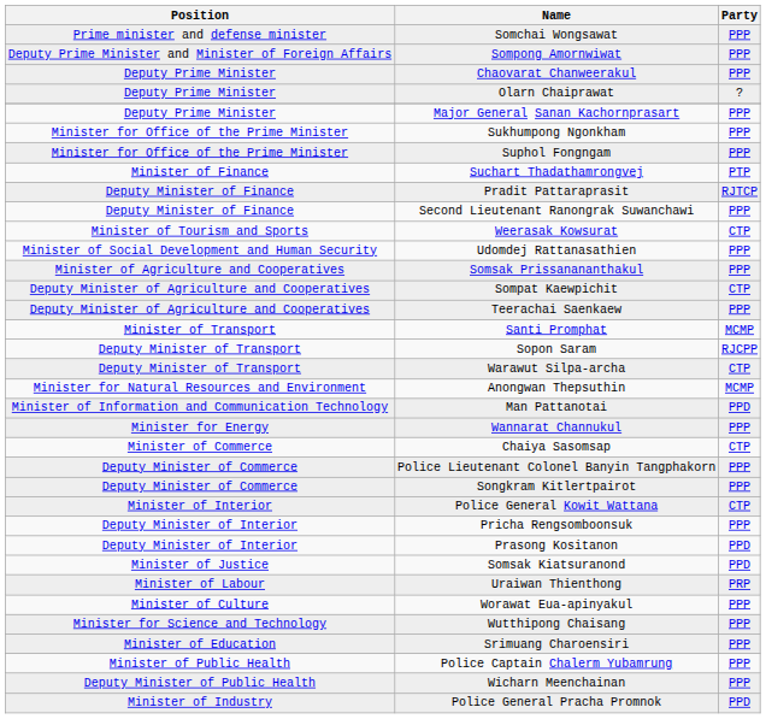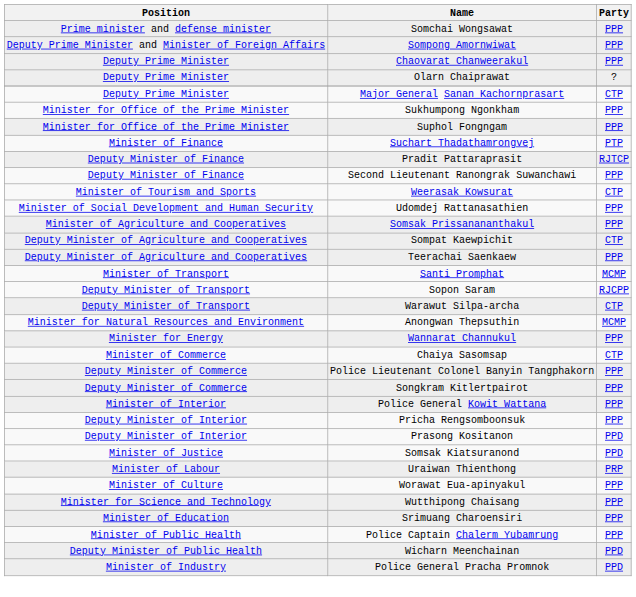 <table class="wikitable sortable collapsible collapsed" style="text-align: center">
 <tr>
 <th>Position</th>
 <th>Name</th>
 <th>Party</th>
 </tr>
 <tr bgcolor="#EEEEEE">
 <td><a href='#'>Prime minister</a> and <a href='#'>defense minister</a></td>
 <td>Somchai Wongsawat</td>
 <td><a href='#'>PPP</a></td>
 </tr>
 <tr bgcolor="#EEEEEE">
 <td><a href='#'>Deputy Prime Minister</a> and  <a href='#'>Minister of Foreign Affairs</a></td>
 <td><a href='#'>Sompong Amornwiwat</a></td>
 <td><a href='#'>PPP</a></td>
 </tr>
 <tr bgcolor="#EEEEEE">
 <td><a href='#'>Deputy Prime Minister</a></td>
 <td><a href='#'>Chaovarat Chanweerakul</a></td>
 <td><a href='#'>PPP</a></td>
 </tr>
 <tr bgcolor="#EEEEEE">
 <td><a href='#'>Deputy Prime Minister</a></td>
 <td>Olarn Chaiprawat</td>
 <td>?</td>
 </tr>
 <tr bgcolor="#EEEEEE">
 </tr>
 <tr>
 <td><a href='#'>Deputy Prime Minister</a></td>
 <td><a href='#'>Major General</a> <a href='#'>Sanan Kachornprasart</a></td>
-<td><a href='#'>PPP</a></td>
+<td><a href='#'>CTP</a></td>
 </tr>
 <tr>
 <td><a href='#'>Minister for Office of the Prime Minister</a></td>
 <td>Sukhumpong Ngonkham</td>
 <td><a href='#'>PPP</a></td>
 </tr>
 <tr bgcolor="#EEEEEE">
 <td><a href='#'>Minister for Office of the Prime Minister</a></td>
 <td>Suphol Fongngam</td>
 <td><a href='#'>PPP</a></td>
 </tr>
 <tr>
 <td><a href='#'>Minister of Finance</a></td>
 <td><a href='#'>Suchart Thadathamrongvej</a></td>
 <td><a href='#'>PTP</a></td>
 </tr>
 <tr bgcolor="#EEEEEE">
 <td><a href='#'>Deputy Minister of Finance</a></td>
 <td>Pradit Pattaraprasit</td>
 <td><a href='#'>RJTCP</a></td>
 </tr>
 <tr>
 <td><a href='#'>Deputy Minister of Finance</a></td>
 <td>Second Lieutenant Ranongrak Suwanchawi</td>
 <td><a href='#'>PPP</a></td>
 </tr>
 <tr>
 <td><a href='#'>Minister of Tourism and Sports</a></td>
 <td><a href='#'>Weerasak Kowsurat</a></td>
 <td><a href='#'>CTP</a></td>
 </tr>
 <tr>
 <td><a href='#'>Minister of Social Development and Human Security</a></td>
 <td>Udomdej Rattanasathien</td>
 <td><a href='#'>PPP</a></td>
 </tr>
 <tr bgcolor="#EEEEEE">
 <td><a href='#'>Minister of Agriculture and Cooperatives</a></td>
 <td><a href='#'>Somsak Prissanananthakul</a></td>
 <td><a href='#'>PPP</a></td>
 </tr>
 <tr bgcolor="#EEEEEE">
 <td><a href='#'>Deputy Minister of Agriculture and Cooperatives</a></td>
 <td>Sompat Kaewpichit</td>
 <td><a href='#'>CTP</a></td>
 </tr>
 <tr bgcolor="#EEEEEE">
 <td><a href='#'>Deputy Minister of Agriculture and Cooperatives</a></td>
 <td>Teerachai Saenkaew</td>
 <td><a href='#'>PPP</a></td>
 </tr>
 <tr>
 <td><a href='#'>Minister of Transport</a></td>
 <td><a href='#'>Santi Promphat</a></td>
 <td><a href='#'>MCMP</a></td>
 </tr>
 <tr>
 <td><a href='#'>Deputy Minister of Transport</a></td>
 <td>Sopon Saram</td>
 <td><a href='#'>RJCPP</a></td>
 </tr>
 <tr bgcolor="#EEEEEE">
 <td><a href='#'>Deputy Minister of Transport</a></td>
 <td>Warawut Silpa-archa</td>
 <td><a href='#'>CTP</a></td>
 </tr>
 <tr>
 <td><a href='#'>Minister for Natural Resources and Environment</a></td>
 <td>Anongwan Thepsuthin</td>
 <td><a href='#'>MCMP</a></td>
 </tr>
 <tr bgcolor="#EEEEEE">
-<td><a href='#'>Minister of Information and Communication Technology</a></td>
-<td>Man Pattanotai</td>
-<td><a href='#'>PPD</a></td>
-</tr>
-<tr bgcolor="#EEEEEE">
 <td><a href='#'>Minister for Energy</a></td>
 <td><a href='#'>Wannarat Channukul</a></td>
 <td><a href='#'>PPP</a></td>
 </tr>
 <tr>
 <td><a href='#'>Minister of Commerce</a></td>
 <td>Chaiya Sasomsap</td>
 <td><a href='#'>CTP</a></td>
 </tr>
 <tr bgcolor="#EEEEEE">
 <td><a href='#'>Deputy Minister of Commerce</a></td>
 <td>Police Lieutenant Colonel Banyin Tangphakorn</td>
 <td><a href='#'>PPP</a></td>
 </tr>
 <tr bgcolor="#EEEEEE">
 <td><a href='#'>Deputy Minister of Commerce</a></td>
 <td>Songkram Kitlertpairot</td>
 <td><a href='#'>PPP</a></td>
 </tr>
 <tr bgcolor="#EEEEEE">
 <td><a href='#'>Minister of Interior</a></td>
 <td>Police General <a href='#'>Kowit Wattana</a></td>
-<td><a href='#'>CTP</a></td>
+<td><a href='#'>PPP</a></td>
 </tr>
 <tr>
 <td><a href='#'>Deputy Minister of Interior</a></td>
 <td>Pricha Rengsomboonsuk</td>
 <td><a href='#'>PPP</a></td>
 </tr>
 <tr>
 <td><a href='#'>Deputy Minister of Interior</a></td>
 <td>Prasong Kositanon</td>
 <td><a href='#'>PPD</a></td>
 </tr>
 <tr>
 <td><a href='#'>Minister of Justice</a></td>
 <td>Somsak Kiatsuranond</td>
 <td><a href='#'>PPD</a></td>
 </tr>
 <tr bgcolor="#EEEEEE">
 <td><a href='#'>Minister of Labour</a></td>
 <td>Uraiwan Thienthong</td>
 <td><a href='#'>PRP</a></td>
 </tr>
 <tr>
 <td><a href='#'>Minister of Culture</a></td>
 <td>Worawat Eua-apinyakul</td>
 <td><a href='#'>PPP</a></td>
 </tr>
 <tr bgcolor="#EEEEEE">
 <td><a href='#'>Minister for Science and Technology</a></td>
 <td>Wutthipong Chaisang</td>
 <td><a href='#'>PPP</a></td>
 </tr>
 <tr bgcolor="#EEEEEE">
 <td><a href='#'>Minister of Education</a></td>
 <td>Srimuang Charoensiri</td>
 <td><a href='#'>PPP</a></td>
 </tr>
 <tr>
 <td><a href='#'>Minister of Public Health</a></td>
 <td>Police Captain <a href='#'>Chalerm Yubamrung</a></td>
 <td><a href='#'>PPP</a></td>
 </tr>
 <tr bgcolor="#EEEEEE">
 <td><a href='#'>Deputy Minister of Public Health</a></td>
 <td>Wicharn Meenchainan</td>
-<td><a href='#'>PPP</a></td>
+<td><a href='#'>PPD</a></td>
 </tr>
 <tr bgcolor="#EEEEEE">
 <td><a href='#'>Minister of Industry</a></td>
 <td>Police General Pracha Promnok</td>
 <td><a href='#'>PPD</a></td>
 </tr>
 </table>
